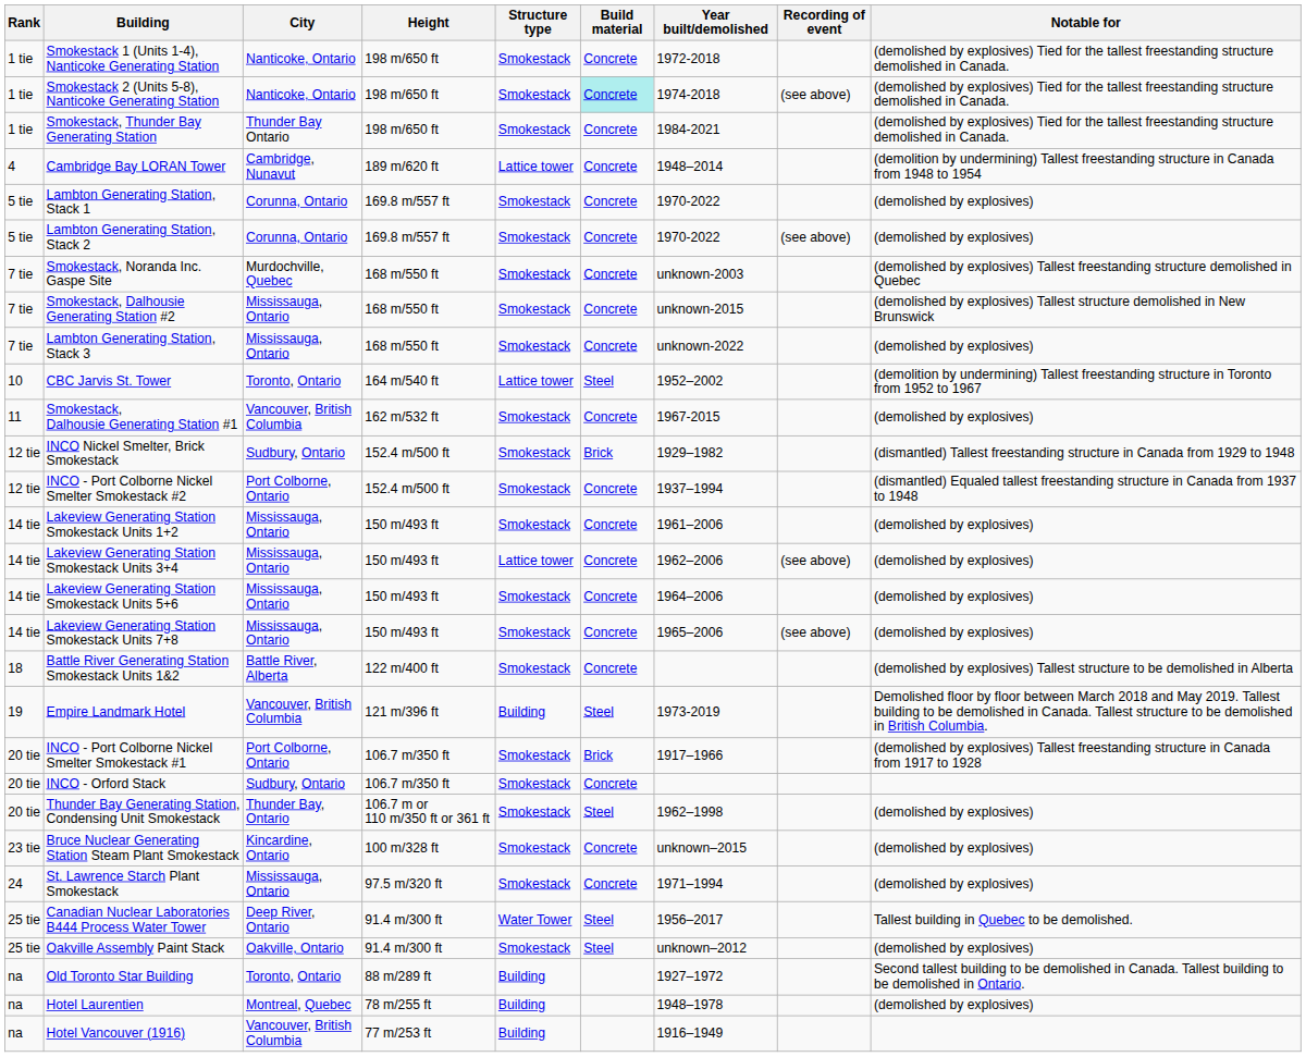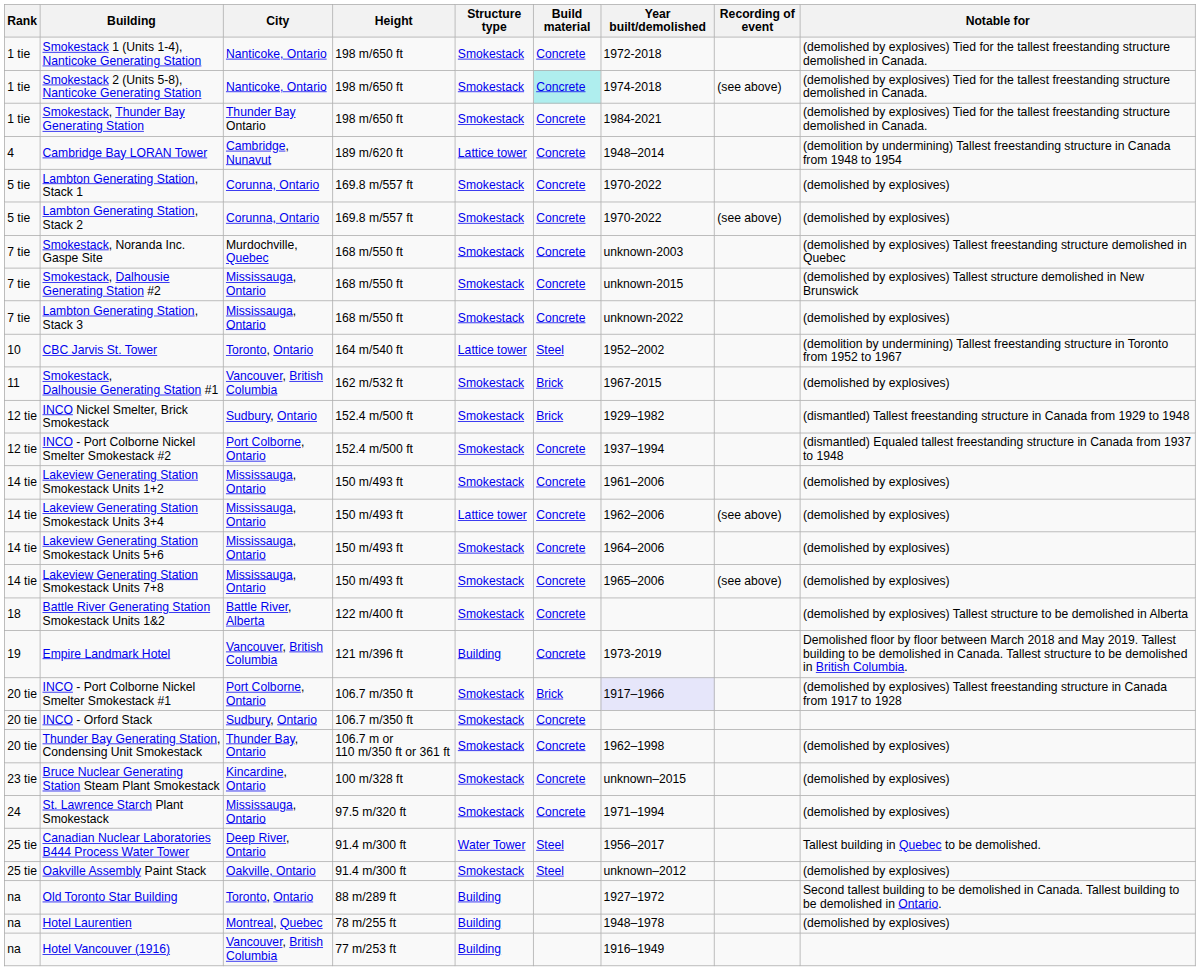 <table class="wikitable sortable">
 <tr>
 <th>Rank</th>
 <th>Building</th>
 <th>City</th>
 <th>Height</th>
 <th>Structure type</th>
 <th>Build material</th>
 <th>Year built/demolished</th>
 <th>Recording of event</th>
 <th>Notable for</th>
 </tr>
 <tr>
 <td>1 tie</td>
 <td><a href='#'>Smokestack</a> 1 (Units 1-4), <a href='#'>Nanticoke Generating Station</a></td>
 <td><a href='#'>Nanticoke, Ontario</a></td>
 <td>198 m/650 ft</td>
 <td><a href='#'>Smokestack</a></td>
 <td><a href='#'>Concrete</a></td>
 <td>1972-2018</td>
 <td></td>
 <td>(demolished by explosives) Tied for the tallest freestanding structure demolished in Canada.</td>
 </tr>
 <tr>
 <td>1 tie</td>
 <td><a href='#'>Smokestack</a> 2 (Units 5-8), <a href='#'>Nanticoke Generating Station</a></td>
 <td><a href='#'>Nanticoke, Ontario</a></td>
 <td>198 m/650 ft</td>
 <td><a href='#'>Smokestack</a></td>
 <td style="background: paleturquoise;"><a href='#'>Concrete</a></td>
 <td>1974-2018</td>
 <td>(see above)</td>
 <td>(demolished by explosives) Tied for the tallest freestanding structure demolished in Canada.</td>
 </tr>
 <tr>
 <td>1 tie</td>
 <td><a href='#'>Smokestack</a>, <a href='#'>Thunder Bay Generating Station</a></td>
 <td><a href='#'>Thunder Bay</a> Ontario</td>
 <td>198 m/650 ft</td>
 <td><a href='#'>Smokestack</a></td>
 <td><a href='#'>Concrete</a></td>
 <td>1984-2021</td>
 <td></td>
 <td>(demolished by explosives) Tied for the tallest freestanding structure demolished in Canada.</td>
 </tr>
 <tr>
 <td>4</td>
 <td><a href='#'>Cambridge Bay LORAN Tower</a></td>
 <td><a href='#'>Cambridge</a>, <a href='#'>Nunavut</a></td>
 <td>189 m/620 ft</td>
 <td><a href='#'>Lattice tower</a></td>
 <td><a href='#'>Concrete</a></td>
 <td>1948–2014</td>
 <td></td>
 <td>(demolition by undermining) Tallest freestanding structure in Canada from 1948 to 1954</td>
 </tr>
 <tr>
 <td>5 tie</td>
 <td><a href='#'>Lambton Generating Station</a>, Stack 1</td>
 <td><a href='#'>Corunna, Ontario</a></td>
 <td>169.8 m/557 ft</td>
 <td><a href='#'>Smokestack</a></td>
 <td><a href='#'>Concrete</a></td>
 <td>1970-2022</td>
 <td></td>
 <td>(demolished by explosives)</td>
 </tr>
 <tr>
 <td>5 tie</td>
 <td><a href='#'>Lambton Generating Station</a>, Stack 2</td>
 <td><a href='#'>Corunna, Ontario</a></td>
 <td>169.8 m/557 ft</td>
 <td><a href='#'>Smokestack</a></td>
 <td><a href='#'>Concrete</a></td>
 <td>1970-2022</td>
 <td>(see above)</td>
 <td>(demolished by explosives)</td>
 </tr>
 <tr>
 <td>7 tie</td>
 <td><a href='#'>Smokestack</a>, Noranda Inc. Gaspe Site</td>
 <td>Murdochville, <a href='#'>Quebec</a></td>
 <td>168 m/550 ft</td>
 <td><a href='#'>Smokestack</a></td>
 <td><a href='#'>Concrete</a></td>
 <td>unknown-2003</td>
 <td></td>
 <td>(demolished by explosives) Tallest freestanding structure demolished in Quebec</td>
 </tr>
 <tr>
 <td>7 tie</td>
 <td><a href='#'>Smokestack</a>, <a href='#'>Dalhousie Generating Station</a> #2</td>
 <td><a href='#'>Mississauga</a>, <a href='#'>Ontario</a></td>
 <td>168 m/550 ft</td>
 <td><a href='#'>Smokestack</a></td>
 <td><a href='#'>Concrete</a></td>
 <td>unknown-2015</td>
 <td><br></td>
 <td>(demolished by explosives) Tallest structure demolished in New Brunswick</td>
 </tr>
 <tr>
 <td>7 tie</td>
 <td><a href='#'>Lambton Generating Station</a>, Stack 3</td>
 <td><a href='#'>Mississauga</a>, <a href='#'>Ontario</a></td>
 <td>168 m/550 ft</td>
 <td><a href='#'>Smokestack</a></td>
 <td><a href='#'>Concrete</a></td>
 <td>unknown-2022</td>
 <td></td>
 <td>(demolished by explosives)</td>
 </tr>
 <tr>
 <td>10</td>
 <td><a href='#'>CBC Jarvis St. Tower</a></td>
 <td><a href='#'>Toronto</a>, <a href='#'>Ontario</a></td>
 <td>164 m/540 ft</td>
 <td><a href='#'>Lattice tower</a></td>
 <td><a href='#'>Steel</a></td>
 <td>1952–2002</td>
 <td></td>
 <td>(demolition by undermining) Tallest freestanding structure in Toronto from 1952 to 1967</td>
 </tr>
 <tr>
 <td>11</td>
 <td><a href='#'>Smokestack</a>,<br><a href='#'>Dalhousie Generating Station</a> #1</td>
 <td><a href='#'>Vancouver</a>, <a href='#'>British Columbia</a></td>
 <td>162 m/532 ft</td>
 <td><a href='#'>Smokestack</a></td>
-<td><a href='#'>Concrete</a></td>
+<td><a href='#'>Brick</a></td>
 <td>1967-2015</td>
 <td></td>
 <td>(demolished by explosives)</td>
 </tr>
 <tr>
 <td>12 tie</td>
 <td><a href='#'>INCO</a> Nickel Smelter, Brick Smokestack</td>
 <td><a href='#'>Sudbury</a>, <a href='#'>Ontario</a></td>
 <td>152.4 m/500 ft</td>
 <td><a href='#'>Smokestack</a></td>
 <td><a href='#'>Brick</a></td>
 <td>1929–1982</td>
 <td></td>
 <td>(dismantled) Tallest freestanding structure in Canada from 1929 to 1948</td>
 </tr>
 <tr>
 <td>12 tie</td>
 <td><a href='#'>INCO</a> - Port Colborne Nickel Smelter Smokestack #2</td>
 <td><a href='#'>Port Colborne</a>, <a href='#'>Ontario</a></td>
 <td>152.4 m/500 ft</td>
 <td><a href='#'>Smokestack</a></td>
 <td><a href='#'>Concrete</a></td>
 <td>1937–1994</td>
 <td></td>
 <td>(dismantled) Equaled tallest freestanding structure in Canada from 1937 to 1948</td>
 </tr>
 <tr>
 <td>14 tie</td>
 <td><a href='#'>Lakeview Generating Station</a> Smokestack Units 1+2</td>
 <td><a href='#'>Mississauga</a>, <a href='#'>Ontario</a></td>
 <td>150 m/493 ft</td>
 <td><a href='#'>Smokestack</a></td>
 <td><a href='#'>Concrete</a></td>
 <td>1961–2006</td>
 <td></td>
 <td>(demolished by explosives)</td>
 </tr>
 <tr>
 <td>14 tie</td>
 <td><a href='#'>Lakeview Generating Station</a> Smokestack Units 3+4</td>
 <td><a href='#'>Mississauga</a>, <a href='#'>Ontario</a></td>
 <td>150 m/493 ft</td>
 <td><a href='#'>Lattice tower</a></td>
 <td><a href='#'>Concrete</a></td>
 <td>1962–2006</td>
 <td>(see above)</td>
 <td>(demolished by explosives)</td>
 </tr>
 <tr>
 <td>14 tie</td>
 <td><a href='#'>Lakeview Generating Station</a> Smokestack Units 5+6</td>
 <td><a href='#'>Mississauga</a>, <a href='#'>Ontario</a></td>
 <td>150 m/493 ft</td>
 <td><a href='#'>Smokestack</a></td>
 <td><a href='#'>Concrete</a></td>
 <td>1964–2006</td>
 <td></td>
 <td>(demolished by explosives)</td>
 </tr>
 <tr>
 <td>14 tie</td>
 <td><a href='#'>Lakeview Generating Station</a> Smokestack Units 7+8</td>
 <td><a href='#'>Mississauga</a>, <a href='#'>Ontario</a></td>
 <td>150 m/493 ft</td>
 <td><a href='#'>Smokestack</a></td>
 <td><a href='#'>Concrete</a></td>
 <td>1965–2006</td>
 <td>(see above)</td>
 <td>(demolished by explosives)</td>
 </tr>
 <tr>
 <td>18</td>
 <td><a href='#'>Battle River Generating Station</a> Smokestack Units 1&2</td>
 <td><a href='#'>Battle River</a>, <a href='#'>Alberta</a></td>
 <td>122 m/400 ft</td>
 <td><a href='#'>Smokestack</a></td>
 <td><a href='#'>Concrete</a></td>
 <td></td>
 <td></td>
 <td>(demolished by explosives) Tallest structure to be demolished in Alberta</td>
 </tr>
 <tr>
 <td>19</td>
 <td><a href='#'>Empire Landmark Hotel</a></td>
 <td><a href='#'>Vancouver</a>, <a href='#'>British Columbia</a></td>
 <td>121 m/396 ft</td>
 <td><a href='#'>Building</a></td>
-<td><a href='#'>Steel</a></td>
+<td><a href='#'>Concrete</a></td>
 <td>1973-2019</td>
 <td></td>
 <td>Demolished floor by floor between March 2018 and May 2019. Tallest building to be demolished in Canada. Tallest structure to be demolished in <a href='#'>British Columbia</a>.</td>
 </tr>
 <tr>
 <td>20 tie</td>
 <td><a href='#'>INCO</a> - Port Colborne Nickel Smelter Smokestack #1</td>
 <td><a href='#'>Port Colborne</a>, <a href='#'>Ontario</a></td>
 <td>106.7 m/350 ft</td>
 <td><a href='#'>Smokestack</a></td>
 <td><a href='#'>Brick</a></td>
-<td>1917–1966</td>
+<td style="background: lavender;">1917–1966</td>
 <td></td>
 <td>(demolished by explosives) Tallest freestanding structure in Canada from 1917 to 1928</td>
 </tr>
 <tr>
 <td>20 tie</td>
 <td><a href='#'>INCO</a> - Orford Stack</td>
 <td><a href='#'>Sudbury</a>, <a href='#'>Ontario</a></td>
 <td>106.7 m/350 ft</td>
 <td><a href='#'>Smokestack</a></td>
 <td><a href='#'>Concrete</a></td>
 <td></td>
 <td></td>
 <td></td>
 </tr>
 <tr>
 <td>20 tie</td>
 <td><a href='#'>Thunder Bay Generating Station</a>, Condensing Unit Smokestack</td>
 <td><a href='#'>Thunder Bay</a>, <a href='#'>Ontario</a></td>
 <td>106.7 m or 110 m/350 ft or 361 ft</td>
 <td><a href='#'>Smokestack</a></td>
-<td><a href='#'>Steel</a></td>
+<td><a href='#'>Concrete</a></td>
 <td>1962–1998</td>
 <td></td>
 <td>(demolished by explosives)</td>
 </tr>
 <tr>
 <td>23 tie</td>
 <td><a href='#'>Bruce Nuclear Generating Station</a> Steam Plant Smokestack</td>
 <td><a href='#'>Kincardine</a>, <a href='#'>Ontario</a></td>
 <td>100 m/328 ft</td>
 <td><a href='#'>Smokestack</a></td>
 <td><a href='#'>Concrete</a></td>
 <td>unknown–2015</td>
 <td></td>
 <td>(demolished by explosives)</td>
 </tr>
 <tr>
 <td>24</td>
 <td><a href='#'>St. Lawrence Starch</a> Plant Smokestack</td>
 <td><a href='#'>Mississauga</a>, <a href='#'>Ontario</a></td>
 <td>97.5 m/320 ft</td>
 <td><a href='#'>Smokestack</a></td>
 <td><a href='#'>Concrete</a></td>
 <td>1971–1994</td>
 <td></td>
 <td>(demolished by explosives)</td>
 </tr>
 <tr>
 <td>25 tie</td>
 <td><a href='#'>Canadian Nuclear Laboratories B444 Process Water Tower</a></td>
 <td><a href='#'>Deep River</a>, <a href='#'>Ontario</a></td>
 <td>91.4 m/300 ft</td>
 <td><a href='#'>Water Tower</a></td>
 <td><a href='#'>Steel</a></td>
 <td>1956–2017</td>
 <td></td>
 <td>Tallest building in <a href='#'>Quebec</a> to be demolished.</td>
 </tr>
 <tr>
 <td>25 tie</td>
 <td><a href='#'>Oakville Assembly</a> Paint Stack</td>
 <td><a href='#'>Oakville, Ontario</a></td>
 <td>91.4 m/300 ft</td>
 <td><a href='#'>Smokestack</a></td>
 <td><a href='#'>Steel</a></td>
 <td>unknown–2012</td>
 <td></td>
 <td>(demolished by explosives)</td>
 </tr>
 <tr>
 <td>na</td>
 <td><a href='#'>Old Toronto Star Building</a></td>
 <td><a href='#'>Toronto</a>, <a href='#'>Ontario</a></td>
 <td>88 m/289 ft</td>
 <td><a href='#'>Building</a></td>
 <td></td>
 <td>1927–1972</td>
 <td></td>
 <td>Second tallest building to be demolished in Canada. Tallest building to be demolished in <a href='#'>Ontario</a>.</td>
 </tr>
 <tr>
 <td>na</td>
 <td><a href='#'>Hotel Laurentien</a></td>
 <td><a href='#'>Montreal</a>, <a href='#'>Quebec</a></td>
 <td>78 m/255 ft</td>
 <td><a href='#'>Building</a></td>
 <td></td>
 <td>1948–1978</td>
 <td></td>
 <td>(demolished by explosives)</td>
 </tr>
 <tr>
 <td>na</td>
 <td><a href='#'>Hotel Vancouver (1916)</a></td>
 <td><a href='#'>Vancouver</a>, <a href='#'>British Columbia</a></td>
 <td>77 m/253 ft</td>
 <td><a href='#'>Building</a></td>
 <td></td>
 <td>1916–1949</td>
 <td></td>
 <td></td>
 </tr>
 </table>
